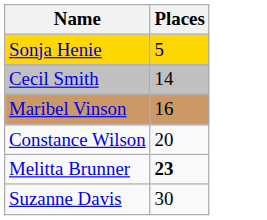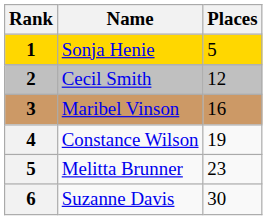 <table class="wikitable">
 <tr>
+<th>Rank</th>
 <th>Name</th>
 <th>Places</th>
 </tr>
 <tr bgcolor=gold>
+<td align=center><strong>1</strong></td>
 <td> <a href='#'>Sonja Henie</a></td>
 <td>5</td>
 </tr>
 <tr bgcolor=silver>
+<td align=center><strong>2</strong></td>
 <td> <a href='#'>Cecil Smith</a></td>
-<td>14</td>
+<td>12</td>
 </tr>
 <tr bgcolor=cc9966>
+<td align=center><strong>3</strong></td>
 <td> <a href='#'>Maribel Vinson</a></td>
 <td>16</td>
 </tr>
 <tr>
+<th>4</th>
 <td> <a href='#'>Constance Wilson</a></td>
-<td>20</td>
+<td>19</td>
 </tr>
 <tr>
+<th>5</th>
 <td> <a href='#'>Melitta Brunner</a></td>
-<td><strong>23</strong></td>
+<td>23</td>
 </tr>
 <tr>
+<th>6</th>
 <td> <a href='#'>Suzanne Davis</a></td>
 <td>30</td>
 </tr>
 </table>
